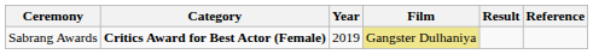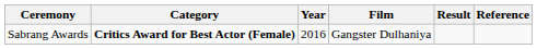 <table class="wikitable">
 <tr>
 <th>Ceremony</th>
 <th>Category</th>
 <th>Year</th>
 <th>Film</th>
 <th>Result</th>
 <th>Reference</th>
 </tr>
 <tr>
 <td>Sabrang Awards</td>
 <td><strong>Critics Award for Best Actor (Female)</strong></td>
-<td>2019</td>
-<td style="background: khaki;">Gangster Dulhaniya</td>
+<td>2016</td>
+<td>Gangster Dulhaniya</td>
 <td></td>
 <td></td>
 </tr>
 </table>
